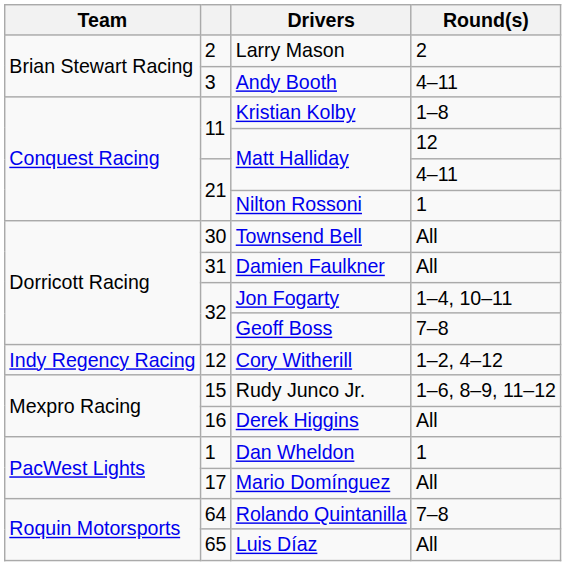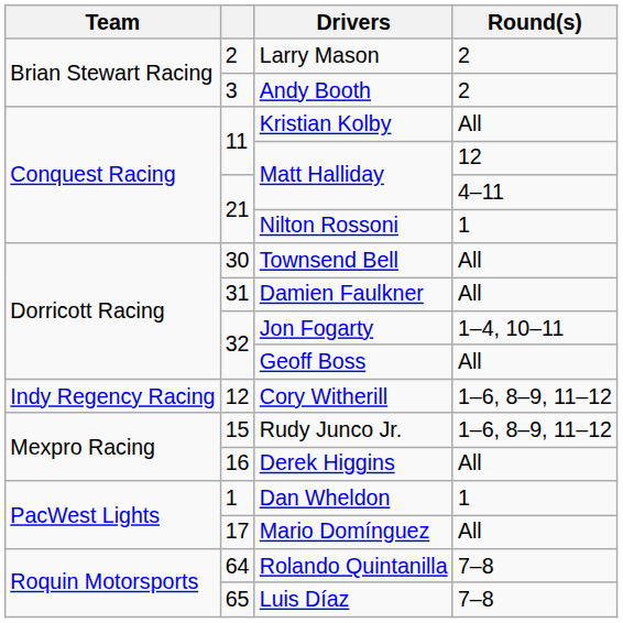 <table class="wikitable" style="font-size: 85%;">
 <tr>
 <th>Team</th>
 <th></th>
 <th>Drivers</th>
 <th>Round(s)</th>
 </tr>
 <tr>
 <td rowspan=2>Brian Stewart Racing</td>
 <td>2</td>
 <td> Larry Mason</td>
 <td>2</td>
 </tr>
 <tr>
 <td>3</td>
 <td> <a href='#'>Andy Booth</a></td>
-<td>4–11</td>
+<td>2</td>
 </tr>
 <tr>
 <td rowspan=4 align=left><a href='#'>Conquest Racing</a></td>
 <td rowspan=2>11</td>
 <td nowrap> <a href='#'>Kristian Kolby</a></td>
-<td>1–8</td>
+<td>All</td>
 </tr>
 <tr>
 <td nowrap rowspan=2> <a href='#'>Matt Halliday</a></td>
 <td>12</td>
 </tr>
 <tr>
 <td rowspan=2>21</td>
 <td>4–11</td>
 </tr>
 <tr>
 <td nowrap> <a href='#'>Nilton Rossoni</a></td>
 <td>1</td>
 </tr>
 <tr>
 <td rowspan=4>Dorricott Racing</td>
 <td>30</td>
 <td> <a href='#'>Townsend Bell</a></td>
 <td>All</td>
 </tr>
 <tr>
 <td>31</td>
 <td> <a href='#'>Damien Faulkner</a></td>
 <td>All</td>
 </tr>
 <tr>
 <td rowspan=2>32</td>
 <td> <a href='#'>Jon Fogarty</a></td>
 <td>1–4, 10–11</td>
 </tr>
 <tr>
 <td> <a href='#'>Geoff Boss</a></td>
-<td>7–8</td>
+<td>All</td>
 </tr>
 <tr>
 <td><a href='#'>Indy Regency Racing</a></td>
 <td>12</td>
 <td> <a href='#'>Cory Witherill</a></td>
-<td>1–2, 4–12</td>
+<td>1–6, 8–9, 11–12</td>
 </tr>
 <tr>
 <td rowspan=2>Mexpro Racing</td>
 <td>15</td>
 <td> Rudy Junco Jr.</td>
 <td>1–6, 8–9, 11–12</td>
 </tr>
 <tr>
 <td>16</td>
 <td> <a href='#'>Derek Higgins</a></td>
 <td>All</td>
 </tr>
 <tr>
 <td rowspan=2><a href='#'>PacWest Lights</a></td>
 <td>1</td>
 <td> <a href='#'>Dan Wheldon</a></td>
 <td>1</td>
 </tr>
 <tr>
 <td>17</td>
 <td> <a href='#'>Mario Domínguez</a></td>
 <td>All</td>
 </tr>
 <tr>
 <td rowspan=2><a href='#'>Roquin Motorsports</a></td>
 <td>64</td>
 <td> <a href='#'>Rolando Quintanilla</a></td>
 <td>7–8</td>
 </tr>
 <tr>
 <td>65</td>
 <td> <a href='#'>Luis Díaz</a></td>
-<td>All</td>
+<td>7–8</td>
 </tr>
 </table>
